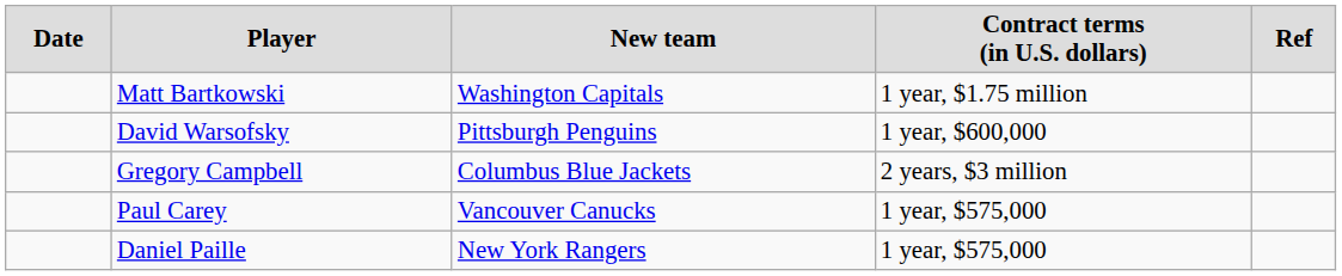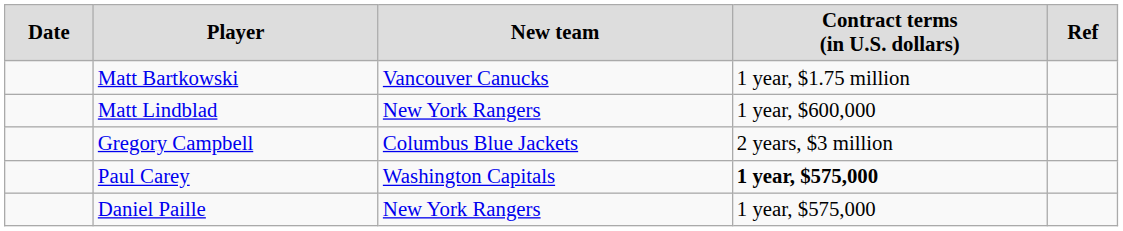 <table class="wikitable" width=97%>
 <tr align="center" bgcolor="#dddddd">
 <td><strong>Date</strong></td>
 <td><strong>Player</strong></td>
 <td><strong>New team</strong></td>
 <td><strong>Contract terms</strong><br><strong>(in U.S. dollars)</strong></td>
 <td><strong>Ref</strong></td>
 </tr>
 <tr>
 <td></td>
 <td><a href='#'>Matt Bartkowski</a></td>
-<td><a href='#'>Washington Capitals</a></td>
+<td><a href='#'>Vancouver Canucks</a></td>
 <td>1 year, $1.75 million</td>
 <td></td>
 </tr>
 <tr>
 <td></td>
-<td><a href='#'>David Warsofsky</a></td>
-<td><a href='#'>Pittsburgh Penguins</a></td>
+<td><a href='#'>Matt Lindblad</a></td>
+<td><a href='#'>New York Rangers</a></td>
 <td>1 year, $600,000</td>
 <td></td>
 </tr>
 <tr>
 <td></td>
 <td><a href='#'>Gregory Campbell</a></td>
 <td><a href='#'>Columbus Blue Jackets</a></td>
 <td>2 years, $3 million</td>
 <td></td>
 </tr>
 <tr>
 <td></td>
 <td><a href='#'>Paul Carey</a></td>
-<td><a href='#'>Vancouver Canucks</a></td>
-<td>1 year, $575,000</td>
+<td><a href='#'>Washington Capitals</a></td>
+<td><strong>1 year, $575,000</strong></td>
 <td></td>
 </tr>
 <tr>
 <td></td>
 <td><a href='#'>Daniel Paille</a></td>
 <td><a href='#'>New York Rangers</a></td>
 <td>1 year, $575,000</td>
 <td></td>
 </tr>
 </table>
